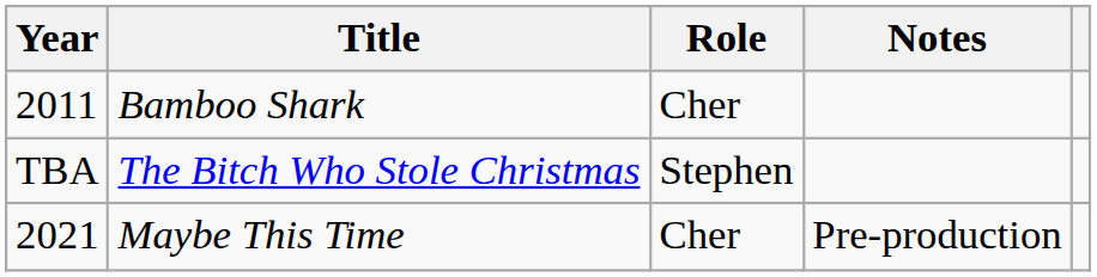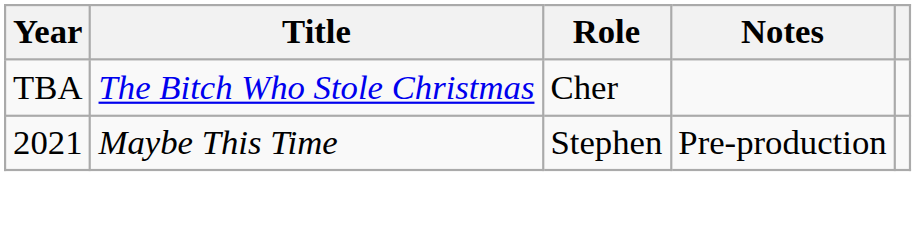 <table class="wikitable sortable">
 <tr>
 <th>Year</th>
 <th>Title</th>
 <th>Role</th>
 <th class="unsortable">Notes</th>
 <th></th>
 </tr>
 <tr>
-<td>2011</td>
-<td><em>Bamboo Shark</em></td>
-<td>Cher</td>
-<td></td>
-<td style="text-align: center;"></td>
-</tr>
-<tr>
 <td>TBA</td>
 <td><em><a href='#'>The Bitch Who Stole Christmas</a></em></td>
-<td>Stephen</td>
+<td>Cher</td>
 <td></td>
 <td style="text-align: center;"></td>
 </tr>
 <tr>
 <td>2021</td>
 <td><em>Maybe This Time</em></td>
-<td>Cher</td>
+<td>Stephen</td>
 <td>Pre-production</td>
 <td style="text-align: center;"></td>
 </tr>
 </table>
